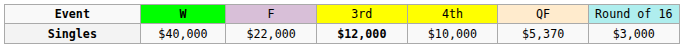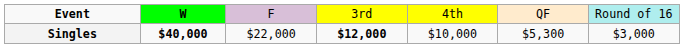 <table class=wikitable style=font-size:90%;text-align:center>
 <tr>
 <td width=130><strong>Event</strong></td>
 <td width=80 bgcolor=lime><strong>W</strong></td>
 <td width=85 bgcolor=thistle>F</td>
 <td width=85 bgcolor=ffff00>3rd</td>
 <td width=85 bgcolor=ffff00>4th</td>
 <td style="width:85px; background:#ffebcd">QF</td>
 <td width=85 bgcolor=afeeee>Round of 16</td>
 </tr>
 <tr>
 <th style=background:#f3f3f3>Singles </th>
-<td>$40,000</td>
+<td><strong>$40,000</strong></td>
 <td>$22,000</td>
 <td><strong>$12,000</strong></td>
 <td>$10,000</td>
-<td>$5,370</td>
+<td>$5,300</td>
 <td>$3,000</td>
 </tr>
 </table>
